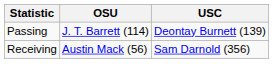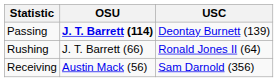 <table class="wikitable">
 <tr>
 <th>Statistic</th>
 <th>OSU</th>
 <th>USC</th>
 </tr>
 <tr>
 <td>Passing</td>
-<td><a href='#'>J. T. Barrett</a> (114)</td>
+<td><strong><a href='#'>J. T. Barrett</a> (114)</strong></td>
 <td><a href='#'>Deontay Burnett</a> (139)</td>
+</tr>
+<tr>
+<td>Rushing</td>
+<td>J. T. Barrett (66)</td>
+<td><a href='#'>Ronald Jones II</a> (64)</td>
 </tr>
 <tr>
 <td>Receiving</td>
 <td><a href='#'>Austin Mack</a> (56)</td>
 <td><a href='#'>Sam Darnold</a> (356)</td>
 </tr>
 </table>
